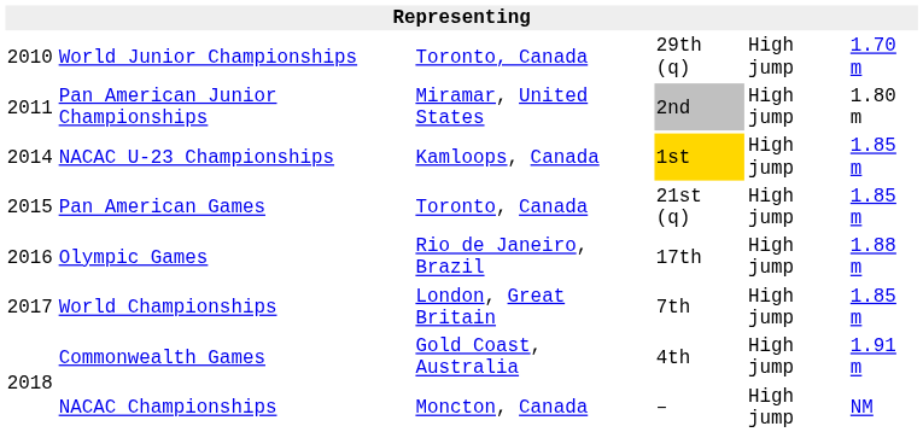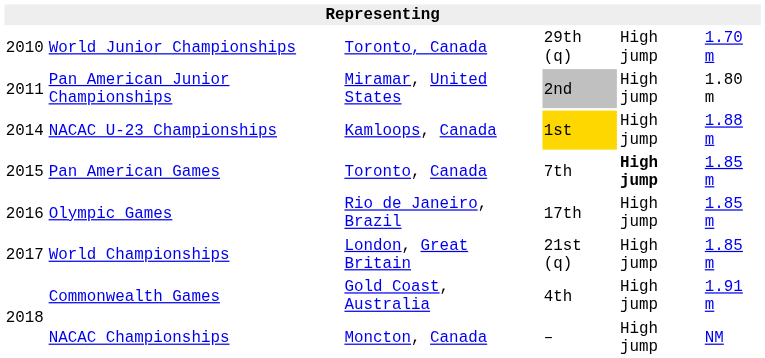 <table>
 <tr>
 <th bgcolor="#eeeeee" colspan="6">Representing </th>
 </tr>
 <tr>
 <td>2010</td>
 <td><a href='#'>World Junior Championships</a></td>
 <td><a href='#'>Toronto, Canada</a></td>
 <td>29th (q)</td>
 <td>High jump</td>
 <td><a href='#'>1.70 m</a></td>
 </tr>
 <tr>
 <td>2011</td>
 <td><a href='#'>Pan American Junior Championships</a></td>
 <td><a href='#'>Miramar</a>, <a href='#'>United States</a></td>
 <td bgcolor="silver">2nd</td>
 <td>High jump</td>
 <td>1.80 m</td>
 </tr>
 <tr>
 <td>2014</td>
 <td><a href='#'>NACAC U-23 Championships</a></td>
 <td><a href='#'>Kamloops</a>, <a href='#'>Canada</a></td>
 <td bgcolor="gold">1st</td>
 <td>High jump</td>
-<td><a href='#'>1.85 m</a></td>
+<td><a href='#'>1.88 m</a></td>
 </tr>
 <tr>
 <td>2015</td>
 <td><a href='#'>Pan American Games</a></td>
 <td><a href='#'>Toronto</a>, <a href='#'>Canada</a></td>
-<td>21st (q)</td>
-<td>High jump</td>
+<td>7th</td>
+<td><strong>High jump</strong></td>
 <td><a href='#'>1.85 m</a></td>
 </tr>
 <tr>
 <td>2016</td>
 <td><a href='#'>Olympic Games</a></td>
 <td><a href='#'>Rio de Janeiro</a>, <a href='#'>Brazil</a></td>
 <td>17th</td>
 <td>High jump</td>
-<td><a href='#'>1.88 m</a></td>
+<td><a href='#'>1.85 m</a></td>
 </tr>
 <tr>
 <td>2017</td>
 <td><a href='#'>World Championships</a></td>
 <td><a href='#'>London</a>, <a href='#'>Great Britain</a></td>
-<td>7th</td>
+<td>21st (q)</td>
 <td>High jump</td>
 <td><a href='#'>1.85 m</a></td>
 </tr>
 <tr>
 <td rowspan=2>2018</td>
 <td><a href='#'>Commonwealth Games</a></td>
 <td><a href='#'>Gold Coast</a>, <a href='#'>Australia</a></td>
 <td>4th</td>
 <td>High jump</td>
 <td><a href='#'>1.91 m</a></td>
 </tr>
 <tr>
 <td><a href='#'>NACAC Championships</a></td>
 <td><a href='#'>Moncton</a>, <a href='#'>Canada</a></td>
 <td>–</td>
 <td>High jump</td>
 <td><a href='#'>NM</a></td>
 </tr>
 </table>
